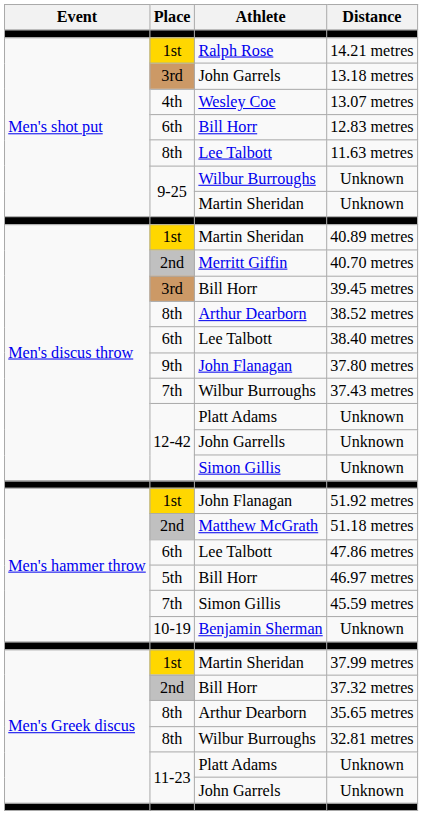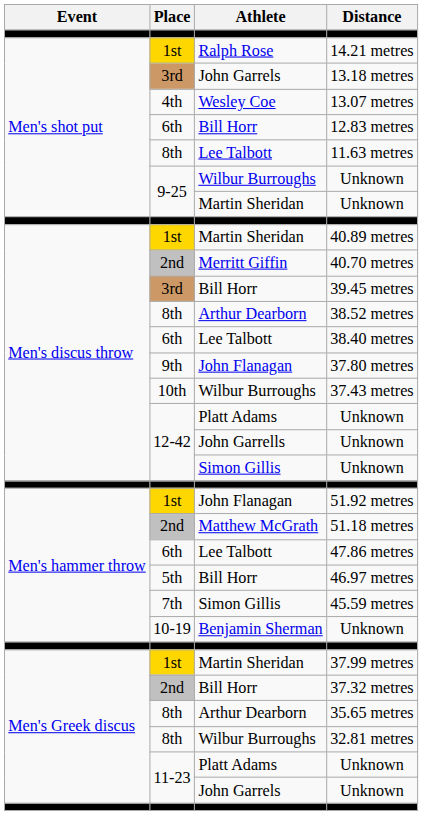 <table class=wikitable>
 <tr>
 <th>Event</th>
 <th>Place</th>
 <th>Athlete</th>
 <th>Distance</th>
 </tr>
 <tr bgcolor=black>
 <td></td>
 <td></td>
 <td></td>
 <td></td>
 </tr>
 <tr align=center>
 <td rowspan=7 align=left><a href='#'>Men's shot put</a></td>
 <td bgcolor=gold>1st</td>
 <td align=left><a href='#'>Ralph Rose</a></td>
 <td>14.21 metres</td>
 </tr>
 <tr align=center>
 <td bgcolor=cc9966>3rd</td>
 <td align=left>John Garrels</td>
 <td>13.18 metres</td>
 </tr>
 <tr align=center>
 <td>4th</td>
 <td align=left><a href='#'>Wesley Coe</a></td>
 <td>13.07 metres</td>
 </tr>
 <tr align=center>
 <td>6th</td>
 <td align=left><a href='#'>Bill Horr</a></td>
 <td>12.83 metres</td>
 </tr>
 <tr align=center>
 <td>8th</td>
 <td align=left><a href='#'>Lee Talbott</a></td>
 <td>11.63 metres</td>
 </tr>
 <tr align=center>
 <td rowspan=2>9-25</td>
 <td align=left><a href='#'>Wilbur Burroughs</a></td>
 <td>Unknown</td>
 </tr>
 <tr align=center>
 <td align=left>Martin Sheridan</td>
 <td>Unknown</td>
 </tr>
 <tr bgcolor=black>
 <td></td>
 <td></td>
 <td></td>
 <td></td>
 </tr>
 <tr align=center>
 <td rowspan=10 align=left><a href='#'>Men's discus throw</a></td>
 <td bgcolor=gold>1st</td>
 <td align=left>Martin Sheridan</td>
 <td>40.89 metres</td>
 </tr>
 <tr align=center>
 <td bgcolor=silver>2nd</td>
 <td align=left><a href='#'>Merritt Giffin</a></td>
 <td>40.70 metres</td>
 </tr>
 <tr align=center>
 <td bgcolor=cc9966>3rd</td>
 <td align=left>Bill Horr</td>
 <td>39.45 metres</td>
 </tr>
 <tr align=center>
 <td>8th</td>
 <td align=left><a href='#'>Arthur Dearborn</a></td>
 <td>38.52 metres</td>
 </tr>
 <tr align=center>
 <td>6th</td>
 <td align=left>Lee Talbott</td>
 <td>38.40 metres</td>
 </tr>
 <tr align=center>
 <td>9th</td>
 <td align=left><a href='#'>John Flanagan</a></td>
 <td>37.80 metres</td>
 </tr>
 <tr align=center>
-<td>7th</td>
+<td>10th</td>
 <td align=left>Wilbur Burroughs</td>
 <td>37.43 metres</td>
 </tr>
 <tr align=center>
 <td rowspan=3>12-42</td>
 <td align=left>Platt Adams</td>
 <td>Unknown</td>
 </tr>
 <tr align=center>
 <td align=left>John Garrells</td>
 <td>Unknown</td>
 </tr>
 <tr align=center>
 <td align=left><a href='#'>Simon Gillis</a></td>
 <td>Unknown</td>
 </tr>
 <tr bgcolor=black>
 <td></td>
 <td></td>
 <td></td>
 <td></td>
 </tr>
 <tr align=center>
 <td rowspan=6 align=left><a href='#'>Men's hammer throw</a></td>
 <td bgcolor=gold>1st</td>
 <td align=left>John Flanagan</td>
 <td>51.92 metres</td>
 </tr>
 <tr align=center>
 <td bgcolor=silver>2nd</td>
 <td align=left><a href='#'>Matthew McGrath</a></td>
 <td>51.18 metres</td>
 </tr>
 <tr align=center>
 <td>6th</td>
 <td align=left>Lee Talbott</td>
 <td>47.86 metres</td>
 </tr>
 <tr align=center>
 <td>5th</td>
 <td align=left>Bill Horr</td>
 <td>46.97 metres</td>
 </tr>
 <tr align=center>
 <td>7th</td>
 <td align=left>Simon Gillis</td>
 <td>45.59 metres</td>
 </tr>
 <tr align=center>
 <td>10-19</td>
 <td align=left><a href='#'>Benjamin Sherman</a></td>
 <td>Unknown</td>
 </tr>
 <tr bgcolor=black>
 <td></td>
 <td></td>
 <td></td>
 <td></td>
 </tr>
 <tr align=center>
 <td rowspan=6 align=left><a href='#'>Men's Greek discus</a></td>
 <td bgcolor=gold>1st</td>
 <td align=left>Martin Sheridan</td>
 <td>37.99 metres</td>
 </tr>
 <tr align=center>
 <td bgcolor=silver>2nd</td>
 <td align=left>Bill Horr</td>
 <td>37.32 metres</td>
 </tr>
 <tr align=center>
 <td>8th</td>
 <td align=left>Arthur Dearborn</td>
 <td>35.65 metres</td>
 </tr>
 <tr align=center>
 <td>8th</td>
 <td align=left>Wilbur Burroughs</td>
 <td>32.81 metres</td>
 </tr>
 <tr align=center>
 <td rowspan=2>11-23</td>
 <td align=left>Platt Adams</td>
 <td>Unknown</td>
 </tr>
 <tr align=center>
 <td align=left>John Garrels</td>
 <td>Unknown</td>
 </tr>
 <tr bgcolor=black>
 <td></td>
 <td></td>
 <td></td>
 <td></td>
 </tr>
 </table>
